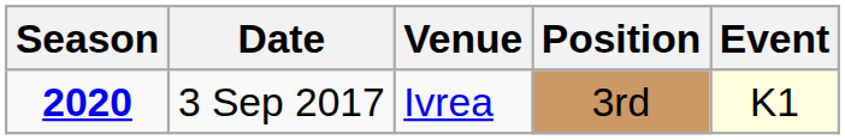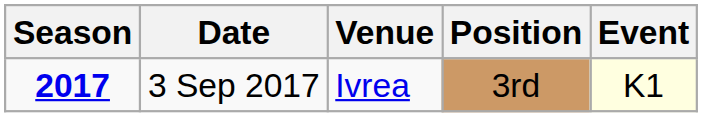 <table class="wikitable" style="text-align:center; font-size:95%;">
 <tr>
 <th>Season</th>
 <th>Date</th>
 <th>Venue</th>
 <th>Position</th>
 <th>Event</th>
 </tr>
 <tr>
-<td><strong><a href='#'>2020</a></strong></td>
+<td><strong><a href='#'>2017</a></strong></td>
 <td align=right>3 Sep 2017</td>
 <td align=left><a href='#'>Ivrea</a></td>
 <td bgcolor=cc9966>3rd</td>
 <td style="background: lightyellow;">K1</td>
 </tr>
 </table>
